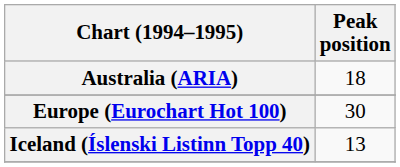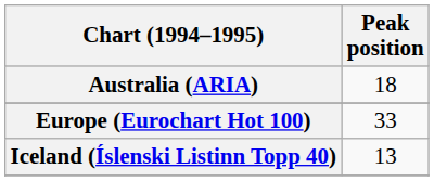 <table class="wikitable sortable plainrowheaders" style="text-align:center">
 <tr>
 <th>Chart (1994–1995)</th>
 <th>Peak<br>position</th>
 </tr>
 <tr>
 <th scope="row">Australia (<a href='#'>ARIA</a>)</th>
 <td>18</td>
 </tr>
 <tr>
 </tr>
 <tr>
 </tr>
 <tr>
 <th scope="row">Europe (<a href='#'>Eurochart Hot 100</a>)</th>
-<td>30</td>
+<td>33</td>
 </tr>
 <tr>
 <th scope="row">Iceland (<a href='#'>Íslenski Listinn Topp 40</a>)</th>
 <td>13</td>
 </tr>
 <tr>
 </tr>
 <tr>
 </tr>
 <tr>
 </tr>
 <tr>
 </tr>
 <tr>
 </tr>
 <tr>
 </tr>
 <tr>
 </tr>
 <tr>
 </tr>
 <tr>
 </tr>
 <tr>
 </tr>
 </table>
